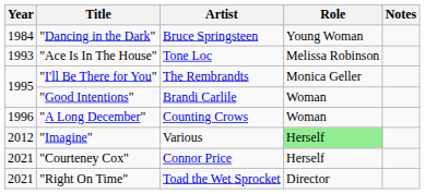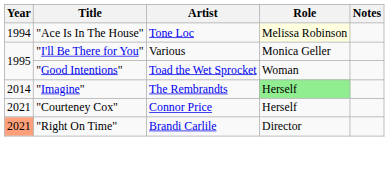 <table class="wikitable sortable">
 <tr>
 <th>Year</th>
 <th>Title</th>
 <th>Artist</th>
 <th>Role</th>
 <th>Notes</th>
 </tr>
 <tr>
-<td>1984</td>
-<td>"<a href='#'>Dancing in the Dark</a>"</td>
-<td><a href='#'>Bruce Springsteen</a></td>
-<td>Young Woman</td>
-<td></td>
-</tr>
-<tr>
-<td>1993</td>
+<td>1994</td>
 <td>"Ace Is In The House"</td>
 <td><a href='#'>Tone Loc</a></td>
-<td>Melissa Robinson</td>
+<td style="background: lightyellow;">Melissa Robinson</td>
 <td></td>
 </tr>
 <tr>
 <td rowspan=2>1995</td>
 <td>"<a href='#'>I'll Be There for You</a>"</td>
-<td><a href='#'>The Rembrandts</a></td>
+<td>Various</td>
 <td>Monica Geller</td>
 <td></td>
 </tr>
 <tr>
 <td>"<a href='#'>Good Intentions</a>"</td>
-<td><a href='#'>Brandi Carlile</a></td>
+<td><a href='#'>Toad the Wet Sprocket</a></td>
 <td>Woman</td>
 <td></td>
 </tr>
 <tr>
-<td>1996</td>
-<td>"<a href='#'>A Long December</a>"</td>
-<td><a href='#'>Counting Crows</a></td>
-<td>Woman</td>
-<td></td>
-</tr>
-<tr>
-<td>2012</td>
+<td>2014</td>
 <td>"<a href='#'>Imagine</a>" </td>
-<td>Various</td>
+<td><a href='#'>The Rembrandts</a></td>
 <td style="background: lightgreen;">Herself</td>
 <td></td>
 </tr>
 <tr>
 <td>2021</td>
 <td>"Courteney Cox"</td>
 <td><a href='#'>Connor Price</a></td>
 <td>Herself</td>
 <td></td>
 </tr>
 <tr>
-<td>2021</td>
+<td style="background: lightsalmon;">2021</td>
 <td>"Right On Time"</td>
-<td><a href='#'>Toad the Wet Sprocket</a></td>
+<td><a href='#'>Brandi Carlile</a></td>
 <td>Director</td>
 <td></td>
 </tr>
 </table>
